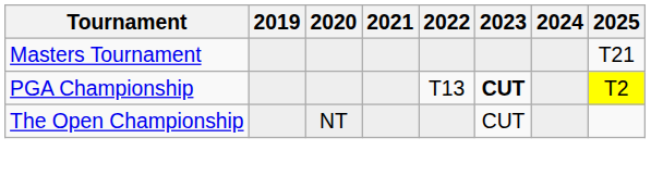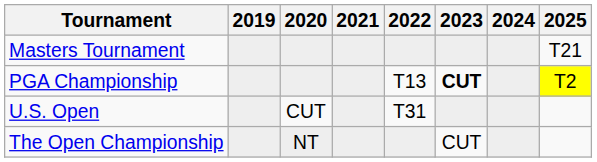 <table class="wikitable" style="font-size:95%;text-align:center;">
 <tr>
 <th>Tournament</th>
 <th>2019</th>
 <th>2020</th>
 <th>2021</th>
 <th>2022</th>
 <th>2023</th>
 <th>2024</th>
 <th>2025</th>
 </tr>
 <tr>
 <td align=left><a href='#'>Masters Tournament</a></td>
 <td style="background:#eeeeee;"></td>
 <td style="background:#eeeeee;"></td>
 <td style="background:#eeeeee;"></td>
 <td style="background:#eeeeee;"></td>
 <td style="background:#eeeeee;"></td>
 <td style="background:#eeeeee;"></td>
 <td>T21</td>
 </tr>
 <tr>
 <td align=left><a href='#'>PGA Championship</a></td>
 <td style="background:#eeeeee;"></td>
 <td style="background:#eeeeee;"></td>
 <td style="background:#eeeeee;"></td>
 <td>T13</td>
 <td><strong>CUT</strong></td>
 <td style="background:#eeeeee;"></td>
 <td style="background:yellow;">T2</td>
 </tr>
 <tr>
+<td align=left><a href='#'>U.S. Open</a></td>
+<td style="background:#eeeeee;"></td>
+<td>CUT</td>
+<td style="background:#eeeeee;"></td>
+<td>T31</td>
+<td style="background:#eeeeee;"></td>
+<td style="background:#eeeeee;"></td>
+<td></td>
+</tr>
+<tr>
 <td align=left><a href='#'>The Open Championship</a></td>
 <td style="background:#eeeeee;"></td>
 <td style="background:#eeeeee;">NT</td>
 <td style="background:#eeeeee;"></td>
 <td style="background:#eeeeee;"></td>
 <td>CUT</td>
 <td style="background:#eeeeee;"></td>
 <td></td>
 </tr>
 </table>
